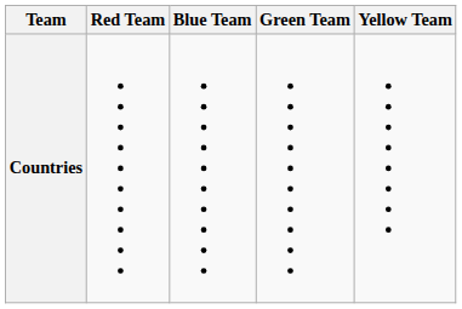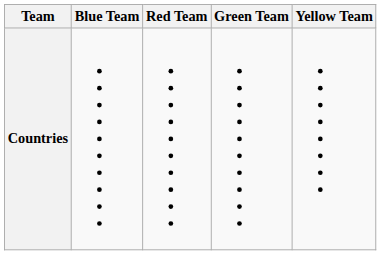 <table class="wikitable sortable" style="font-size:95%;">
 <tr>
 <th>Team</th>
+<th>Blue Team</th>
 <th>Red Team</th>
-<th>Blue Team</th>
 <th>Green Team</th>
 <th>Yellow Team</th>
 </tr>
 <tr>
 <th>Countries</th>
 <td valign=top><br><ul><li></li><li></li><li></li><li></li><li></li><li></li><li></li><li></li><li></li><li></li></ul></td>
 <td valign=top><br><ul><li></li><li></li><li></li><li></li><li></li><li></li><li></li><li></li><li></li><li></li></ul></td>
 <td valign=top><br><ul><li></li><li></li><li></li><li></li><li></li><li></li><li></li><li></li><li></li><li></li></ul></td>
 <td valign=top><br><ul><li></li><li></li><li></li><li></li><li></li><li></li><li></li><li></li></ul></td>
 </tr>
 </table>
